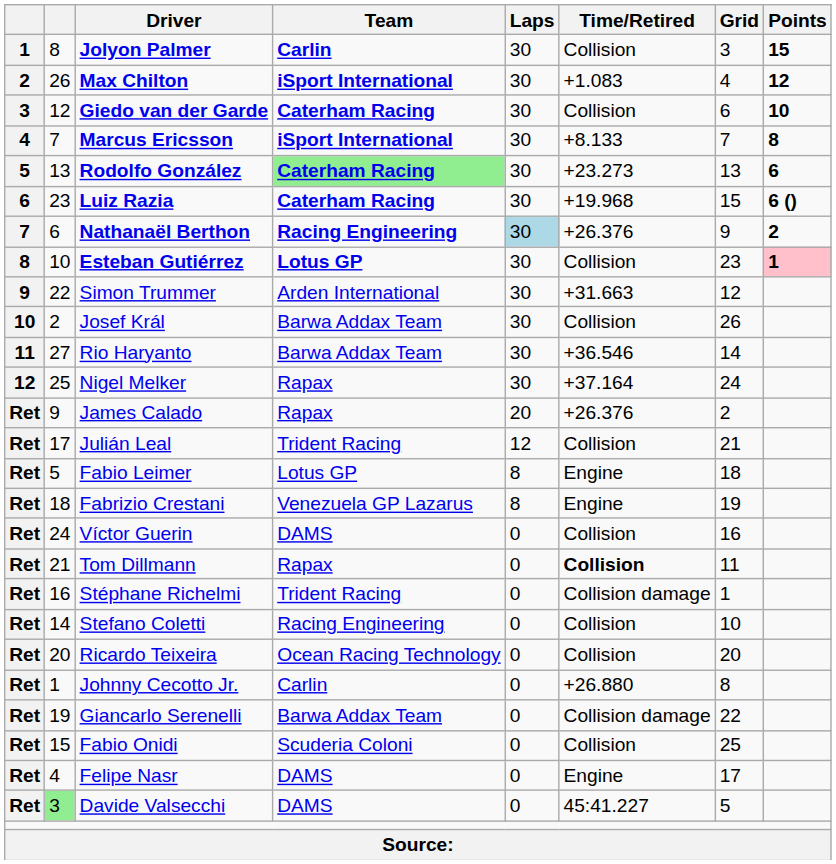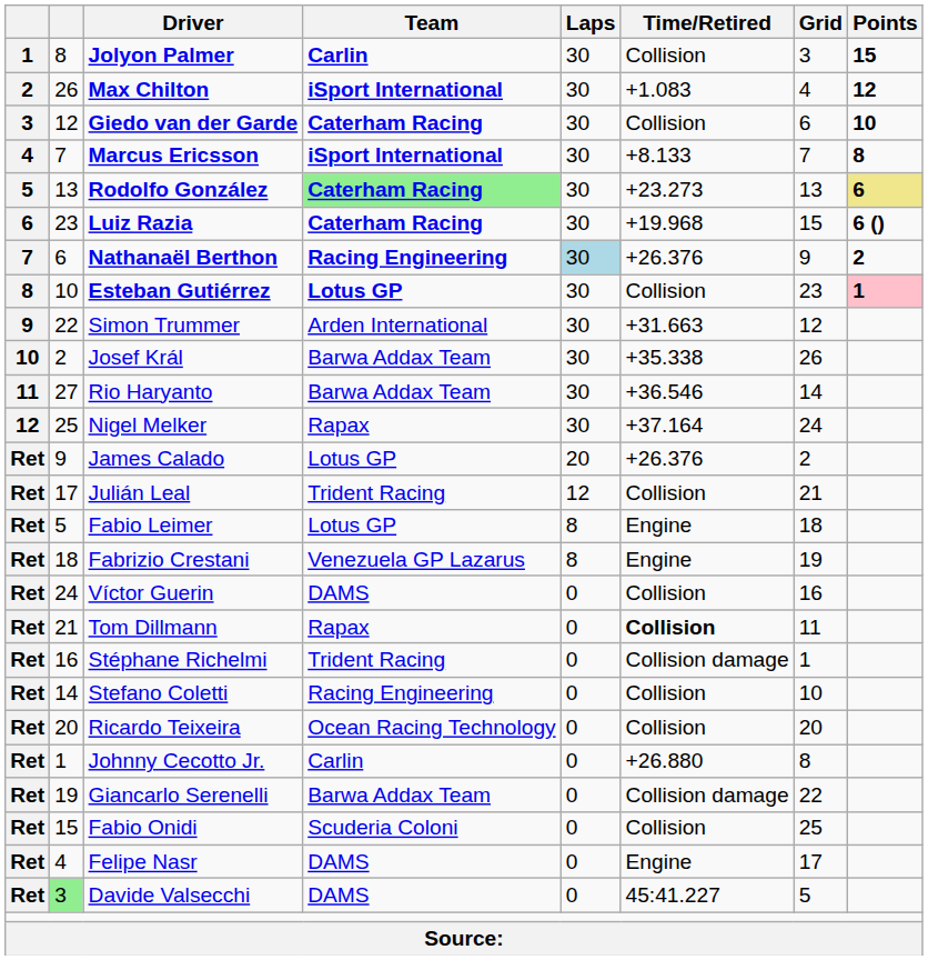 <table class="wikitable" style="font-size:85%">
 <tr>
 <th></th>
 <th></th>
 <th>Driver</th>
 <th>Team</th>
 <th>Laps</th>
 <th>Time/Retired</th>
 <th>Grid</th>
 <th>Points</th>
 </tr>
 <tr>
 <th>1</th>
 <td>8</td>
 <td> <strong><a href='#'>Jolyon Palmer</a></strong></td>
 <td><strong><a href='#'>Carlin</a></strong></td>
 <td>30</td>
 <td>Collision</td>
 <td>3</td>
 <td><strong>15</strong></td>
 </tr>
 <tr>
 <th>2</th>
 <td>26</td>
 <td> <strong><a href='#'>Max Chilton</a></strong></td>
 <td><strong><a href='#'>iSport International</a></strong></td>
 <td>30</td>
 <td>+1.083</td>
 <td>4</td>
 <td><strong>12</strong></td>
 </tr>
 <tr>
 <th>3</th>
 <td>12</td>
 <td> <strong><a href='#'>Giedo van der Garde</a></strong></td>
 <td><strong><a href='#'>Caterham Racing</a></strong></td>
 <td>30</td>
 <td>Collision</td>
 <td>6</td>
 <td><strong>10</strong></td>
 </tr>
 <tr>
 <th>4</th>
 <td>7</td>
 <td> <strong><a href='#'>Marcus Ericsson</a></strong></td>
 <td><strong><a href='#'>iSport International</a></strong></td>
 <td>30</td>
 <td>+8.133</td>
 <td>7</td>
 <td><strong>8</strong></td>
 </tr>
 <tr>
 <th>5</th>
 <td>13</td>
 <td> <strong><a href='#'>Rodolfo González</a></strong></td>
 <td style="background: lightgreen;"><strong><a href='#'>Caterham Racing</a></strong></td>
 <td>30</td>
 <td>+23.273</td>
 <td>13</td>
-<td><strong>6</strong></td>
+<td style="background: khaki;"><strong>6</strong></td>
 </tr>
 <tr>
 <th>6</th>
 <td>23</td>
 <td> <strong><a href='#'>Luiz Razia</a></strong></td>
 <td><strong><a href='#'>Caterham Racing</a></strong></td>
 <td>30</td>
 <td>+19.968</td>
 <td>15</td>
 <td><strong>6 ()</strong></td>
 </tr>
 <tr>
 <th>7</th>
 <td>6</td>
 <td> <strong><a href='#'>Nathanaël Berthon</a></strong></td>
 <td><strong><a href='#'>Racing Engineering</a></strong></td>
 <td style="background: lightblue;">30</td>
 <td>+26.376</td>
 <td>9</td>
 <td><strong>2</strong></td>
 </tr>
 <tr>
 <th>8</th>
 <td>10</td>
 <td> <strong><a href='#'>Esteban Gutiérrez</a></strong></td>
 <td><strong><a href='#'>Lotus GP</a></strong></td>
 <td>30</td>
 <td>Collision</td>
 <td>23</td>
 <td style="background: pink;"><strong>1</strong></td>
 </tr>
 <tr>
 <th>9</th>
 <td>22</td>
 <td> <a href='#'>Simon Trummer</a></td>
 <td><a href='#'>Arden International</a></td>
 <td>30</td>
 <td>+31.663</td>
 <td>12</td>
 <td></td>
 </tr>
 <tr>
 <th>10</th>
 <td>2</td>
 <td> <a href='#'>Josef Král</a></td>
 <td><a href='#'>Barwa Addax Team</a></td>
 <td>30</td>
-<td>Collision</td>
+<td>+35.338</td>
 <td>26</td>
 <td></td>
 </tr>
 <tr>
 <th>11</th>
 <td>27</td>
 <td> <a href='#'>Rio Haryanto</a></td>
 <td><a href='#'>Barwa Addax Team</a></td>
 <td>30</td>
 <td>+36.546</td>
 <td>14</td>
 <td></td>
 </tr>
 <tr>
 <th>12</th>
 <td>25</td>
 <td> <a href='#'>Nigel Melker</a></td>
 <td><a href='#'>Rapax</a></td>
 <td>30</td>
 <td>+37.164</td>
 <td>24</td>
 <td></td>
 </tr>
 <tr>
 <th>Ret</th>
 <td>9</td>
 <td> <a href='#'>James Calado</a></td>
-<td><a href='#'>Rapax</a></td>
+<td><a href='#'>Lotus GP</a></td>
 <td>20</td>
 <td>+26.376</td>
 <td>2</td>
 <td></td>
 </tr>
 <tr>
 <th>Ret</th>
 <td>17</td>
 <td> <a href='#'>Julián Leal</a></td>
 <td><a href='#'>Trident Racing</a></td>
 <td>12</td>
 <td>Collision</td>
 <td>21</td>
 <td></td>
 </tr>
 <tr>
 <th>Ret</th>
 <td>5</td>
 <td> <a href='#'>Fabio Leimer</a></td>
 <td><a href='#'>Lotus GP</a></td>
 <td>8</td>
 <td>Engine</td>
 <td>18</td>
 <td></td>
 </tr>
 <tr>
 <th>Ret</th>
 <td>18</td>
 <td> <a href='#'>Fabrizio Crestani</a></td>
 <td><a href='#'>Venezuela GP Lazarus</a></td>
 <td>8</td>
 <td>Engine</td>
 <td>19</td>
 <td></td>
 </tr>
 <tr>
 <th>Ret</th>
 <td>24</td>
 <td> <a href='#'>Víctor Guerin</a></td>
 <td><a href='#'>DAMS</a></td>
 <td>0</td>
 <td>Collision</td>
 <td>16</td>
 <td></td>
 </tr>
 <tr>
 <th>Ret</th>
 <td>21</td>
 <td> <a href='#'>Tom Dillmann</a></td>
 <td><a href='#'>Rapax</a></td>
 <td>0</td>
 <td><strong>Collision</strong></td>
 <td>11</td>
 <td></td>
 </tr>
 <tr>
 <th>Ret</th>
 <td>16</td>
 <td> <a href='#'>Stéphane Richelmi</a></td>
 <td><a href='#'>Trident Racing</a></td>
 <td>0</td>
 <td>Collision damage</td>
 <td>1</td>
 <td></td>
 </tr>
 <tr>
 <th>Ret</th>
 <td>14</td>
 <td> <a href='#'>Stefano Coletti</a></td>
 <td><a href='#'>Racing Engineering</a></td>
 <td>0</td>
 <td>Collision</td>
 <td>10</td>
 <td></td>
 </tr>
 <tr>
 <th>Ret</th>
 <td>20</td>
 <td> <a href='#'>Ricardo Teixeira</a></td>
 <td><a href='#'>Ocean Racing Technology</a></td>
 <td>0</td>
 <td>Collision</td>
 <td>20</td>
 <td></td>
 </tr>
 <tr>
 <th>Ret</th>
 <td>1</td>
 <td> <a href='#'>Johnny Cecotto Jr.</a></td>
 <td><a href='#'>Carlin</a></td>
 <td>0</td>
 <td>+26.880</td>
 <td>8</td>
 <td></td>
 </tr>
 <tr>
 <th>Ret</th>
 <td>19</td>
 <td> <a href='#'>Giancarlo Serenelli</a></td>
 <td><a href='#'>Barwa Addax Team</a></td>
 <td>0</td>
 <td>Collision damage</td>
 <td>22</td>
 <td></td>
 </tr>
 <tr>
 <th>Ret</th>
 <td>15</td>
 <td> <a href='#'>Fabio Onidi</a></td>
 <td><a href='#'>Scuderia Coloni</a></td>
 <td>0</td>
 <td>Collision</td>
 <td>25</td>
 <td></td>
 </tr>
 <tr>
 <th>Ret</th>
 <td>4</td>
 <td> <a href='#'>Felipe Nasr</a></td>
 <td><a href='#'>DAMS</a></td>
 <td>0</td>
 <td>Engine</td>
 <td>17</td>
 <td></td>
 </tr>
 <tr>
 <th>Ret</th>
 <td style="background: lightgreen;">3</td>
 <td> <a href='#'>Davide Valsecchi</a></td>
 <td><a href='#'>DAMS</a></td>
 <td>0</td>
 <td>45:41.227</td>
 <td>5</td>
 <td></td>
 </tr>
 <tr>
 <td colspan=8></td>
 </tr>
 <tr>
 <th colspan=9>Source:</th>
 </tr>
 </table>
